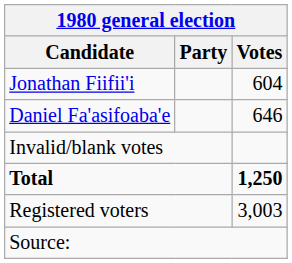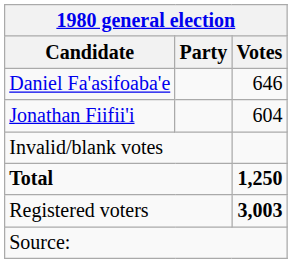 <table class=wikitable style=text-align:left>
 <tr>
 <th colspan=3><a href='#'>1980 general election</a></th>
 </tr>
 <tr>
 <th>Candidate</th>
 <th>Party</th>
 <th>Votes</th>
 </tr>
 <tr>
+<td><a href='#'>Daniel Fa'asifoaba'e</a></td>
+<td></td>
+<td align=right>646</td>
+</tr>
+<tr>
 <td><a href='#'>Jonathan Fiifii'i</a></td>
 <td></td>
 <td align=right>604</td>
-</tr>
-<tr>
-<td><a href='#'>Daniel Fa'asifoaba'e</a></td>
-<td></td>
-<td align=right>646</td>
 </tr>
 <tr>
 <td colspan=2>Invalid/blank votes</td>
 <td></td>
 </tr>
 <tr>
 <td colspan=2><strong>Total</strong></td>
 <td align=right><strong>1,250</strong></td>
 </tr>
 <tr>
 <td colspan=2>Registered voters</td>
-<td align=right>3,003</td>
+<td align=right><strong>3,003</strong></td>
 </tr>
 <tr>
 <td colspan=3>Source: </td>
 </tr>
 </table>
